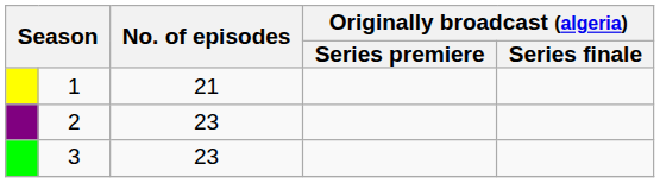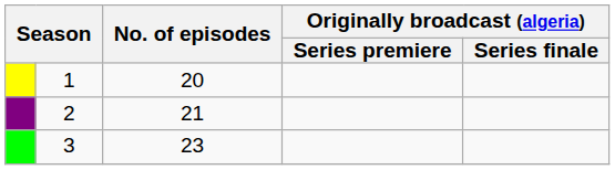 <table class="wikitable" style="text-align:center">
 <tr>
 <th style="padding: 0 8px" colspan="2" rowspan="2">Season</th>
 <th style="padding: 0 8px" rowspan="2">No. of episodes</th>
 <th colspan="2">Originally broadcast <small>(<a href='#'>algeria</a>)</small></th>
 </tr>
 <tr>
 <th style="padding: 0 8px">Series premiere</th>
 <th style="padding: 0 8px">Series finale</th>
 </tr>
 <tr>
 <td style="background:#FFFF00"></td>
 <td align="center">1</td>
-<td align="center">21</td>
+<td align="center">20</td>
 <td align="center"></td>
 <td align="center"></td>
 </tr>
 <tr>
 <td style="background:#800080"></td>
 <td align="center">2</td>
-<td align="center">23</td>
+<td align="center">21</td>
 <td align="center"></td>
 <td align="center"></td>
 </tr>
 <tr>
 <td style="background:#00FF00"></td>
 <td align="center">3</td>
 <td align="center">23</td>
 <td align="center"></td>
 <td align="center"></td>
 </tr>
 <tr>
 </tr>
 </table>
